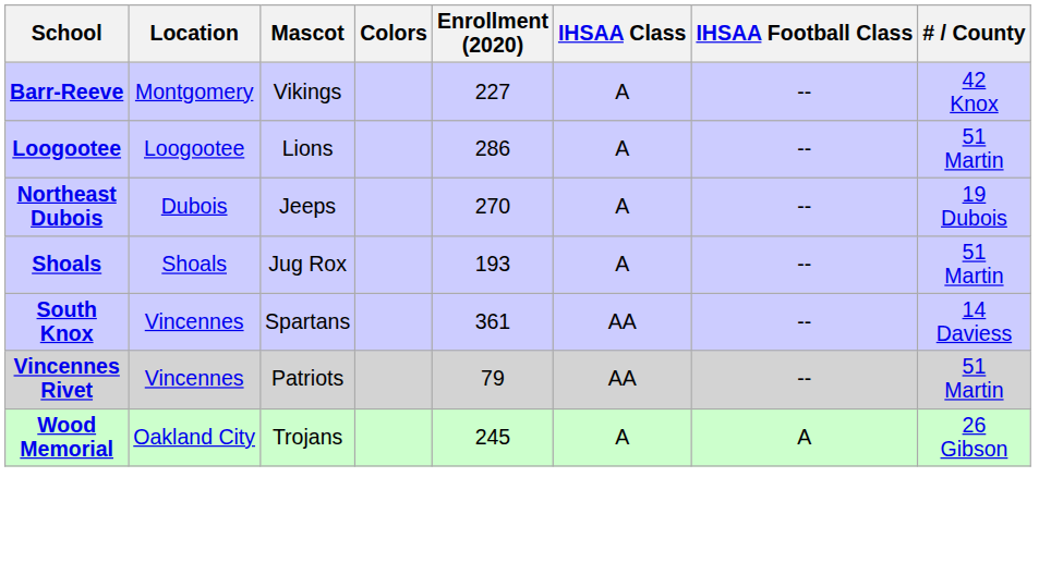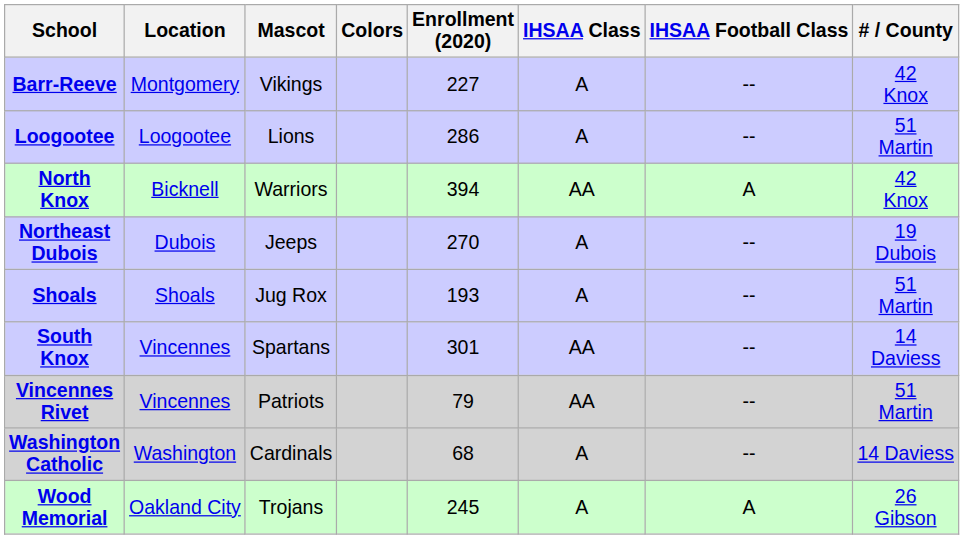 <table class="wikitable" style="text-align:center;">
 <tr>
 <th>School</th>
 <th>Location</th>
 <th>Mascot</th>
 <th>Colors</th>
 <th>Enrollment<br>(2020)</th>
 <th><a href='#'>IHSAA</a> Class</th>
 <th><a href='#'>IHSAA</a> Football Class</th>
 <th># / County</th>
 </tr>
 <tr bgcolor=#ccccff>
 <td><strong><a href='#'>Barr-Reeve</a></strong></td>
 <td><a href='#'>Montgomery</a></td>
 <td>Vikings</td>
 <td>  </td>
 <td>227</td>
 <td>A</td>
 <td>--</td>
 <td><a href='#'>42 <br> Knox</a></td>
 </tr>
 <tr bgcolor=#ccccff>
 <td><strong><a href='#'>Loogootee</a></strong></td>
 <td><a href='#'>Loogootee</a></td>
 <td>Lions</td>
 <td>  </td>
 <td>286</td>
 <td>A</td>
 <td>--</td>
 <td><a href='#'>51 <br> Martin</a></td>
 </tr>
+<tr bgcolor=#ccffcc>
+<td><strong><a href='#'>North <br> Knox</a></strong></td>
+<td><a href='#'>Bicknell</a></td>
+<td>Warriors</td>
+<td>  </td>
+<td>394</td>
+<td>AA</td>
+<td>A</td>
+<td><a href='#'>42 <br> Knox</a></td>
+</tr>
 <tr bgcolor=#ccccff>
 <td><strong><a href='#'>Northeast <br> Dubois</a></strong></td>
 <td><a href='#'>Dubois</a></td>
 <td>Jeeps</td>
 <td>  </td>
 <td>270</td>
 <td>A</td>
 <td>--</td>
 <td><a href='#'>19 <br> Dubois</a></td>
 </tr>
 <tr bgcolor=#ccccff>
 <td><strong><a href='#'>Shoals</a></strong></td>
 <td><a href='#'>Shoals</a></td>
 <td>Jug Rox</td>
 <td> </td>
 <td>193</td>
 <td>A</td>
 <td>--</td>
 <td><a href='#'>51 <br> Martin</a></td>
 </tr>
 <tr bgcolor=#ccccff>
 <td><strong><a href='#'>South <br> Knox</a></strong></td>
 <td><a href='#'>Vincennes</a></td>
 <td>Spartans</td>
 <td>  </td>
-<td>361</td>
+<td>301</td>
 <td>AA</td>
 <td>--</td>
 <td><a href='#'>14 <br>Daviess</a></td>
 </tr>
 <tr bgcolor=#D3D3D3>
 <td><strong><a href='#'>Vincennes <br> Rivet</a></strong></td>
 <td><a href='#'>Vincennes</a></td>
 <td>Patriots</td>
 <td>  </td>
 <td>79</td>
 <td>AA</td>
 <td>--</td>
 <td><a href='#'>51 <br> Martin</a></td>
 </tr>
+<tr bgcolor=#D3D3D3>
+<td><strong><a href='#'>Washington <br> Catholic</a></strong></td>
+<td><a href='#'>Washington</a></td>
+<td>Cardinals</td>
+<td>  </td>
+<td>68</td>
+<td>A</td>
+<td>--</td>
+<td><a href='#'>14 Daviess</a></td>
+</tr>
 <tr bgcolor=#ccffcc>
 <td><strong><a href='#'>Wood <br> Memorial</a></strong></td>
 <td><a href='#'>Oakland City</a></td>
 <td>Trojans</td>
 <td>  </td>
 <td>245</td>
 <td>A</td>
 <td>A</td>
 <td><a href='#'>26 <br> Gibson</a></td>
 </tr>
 </table>
